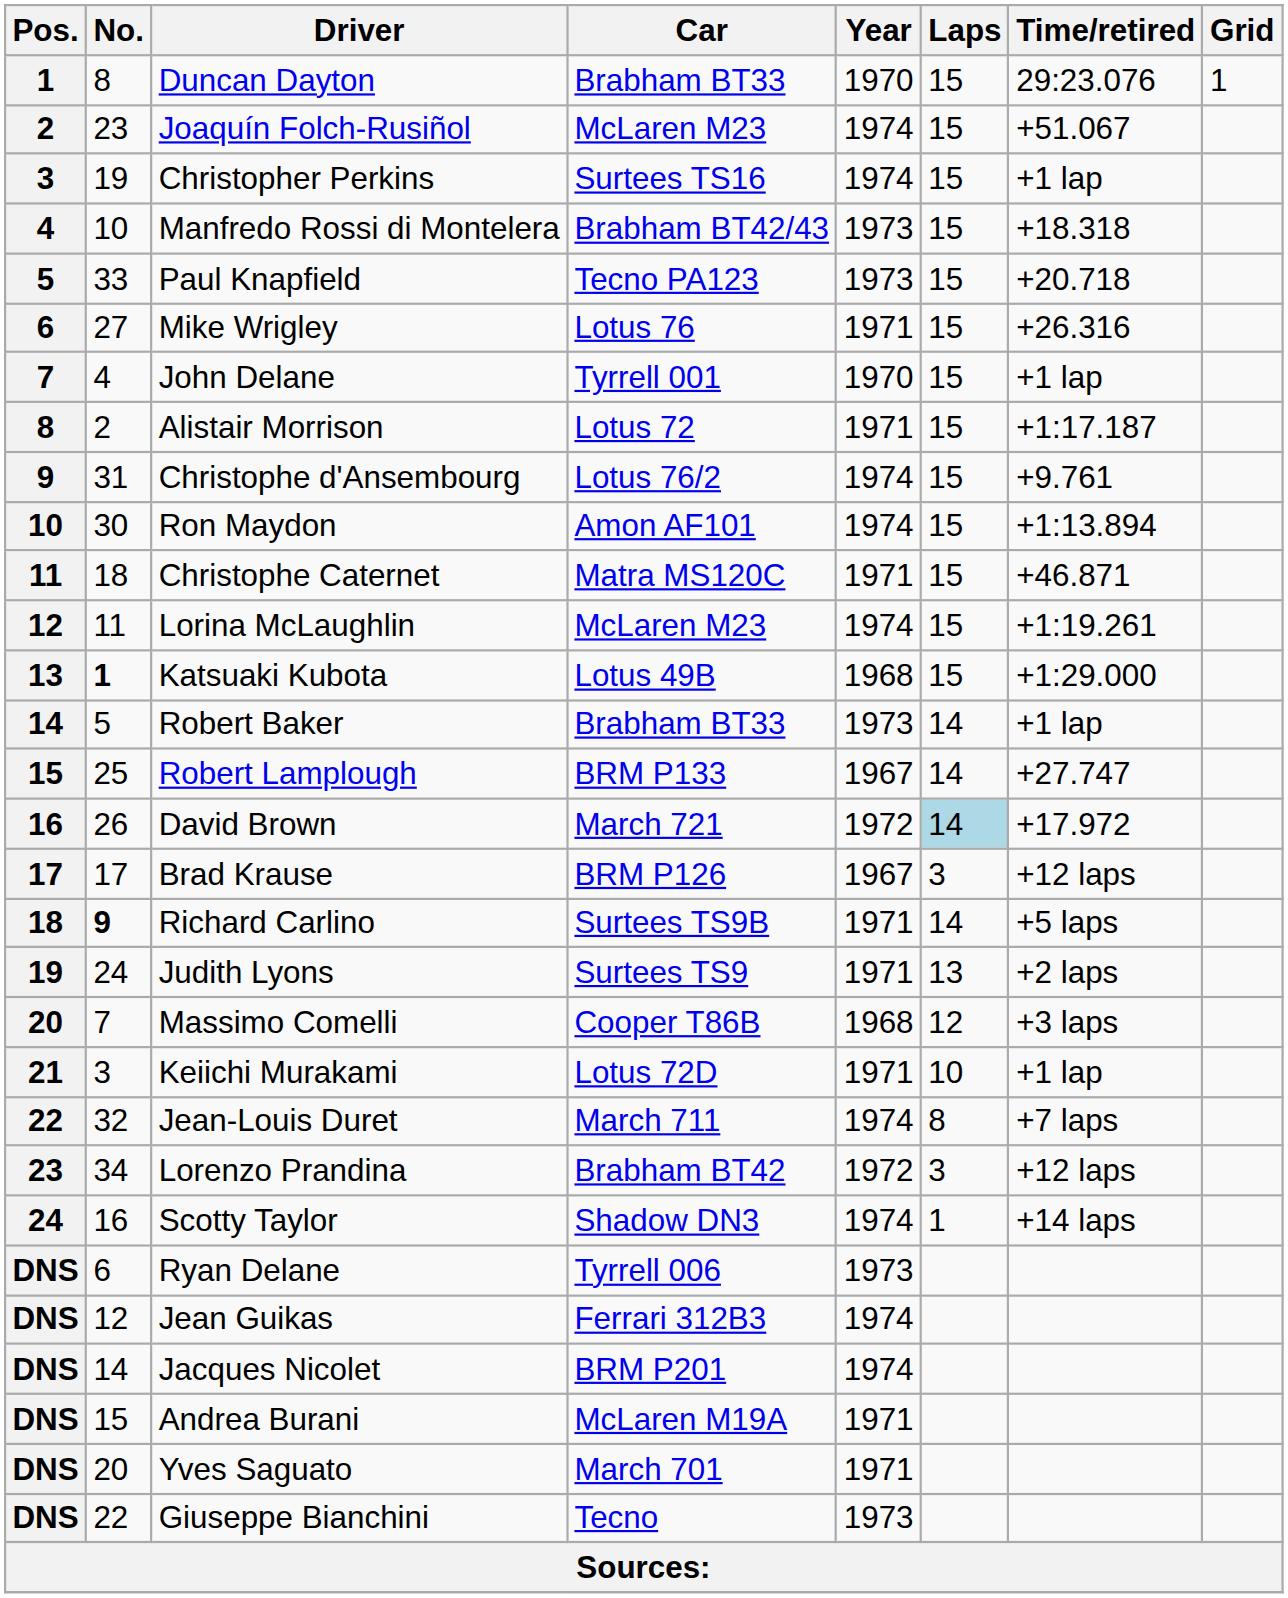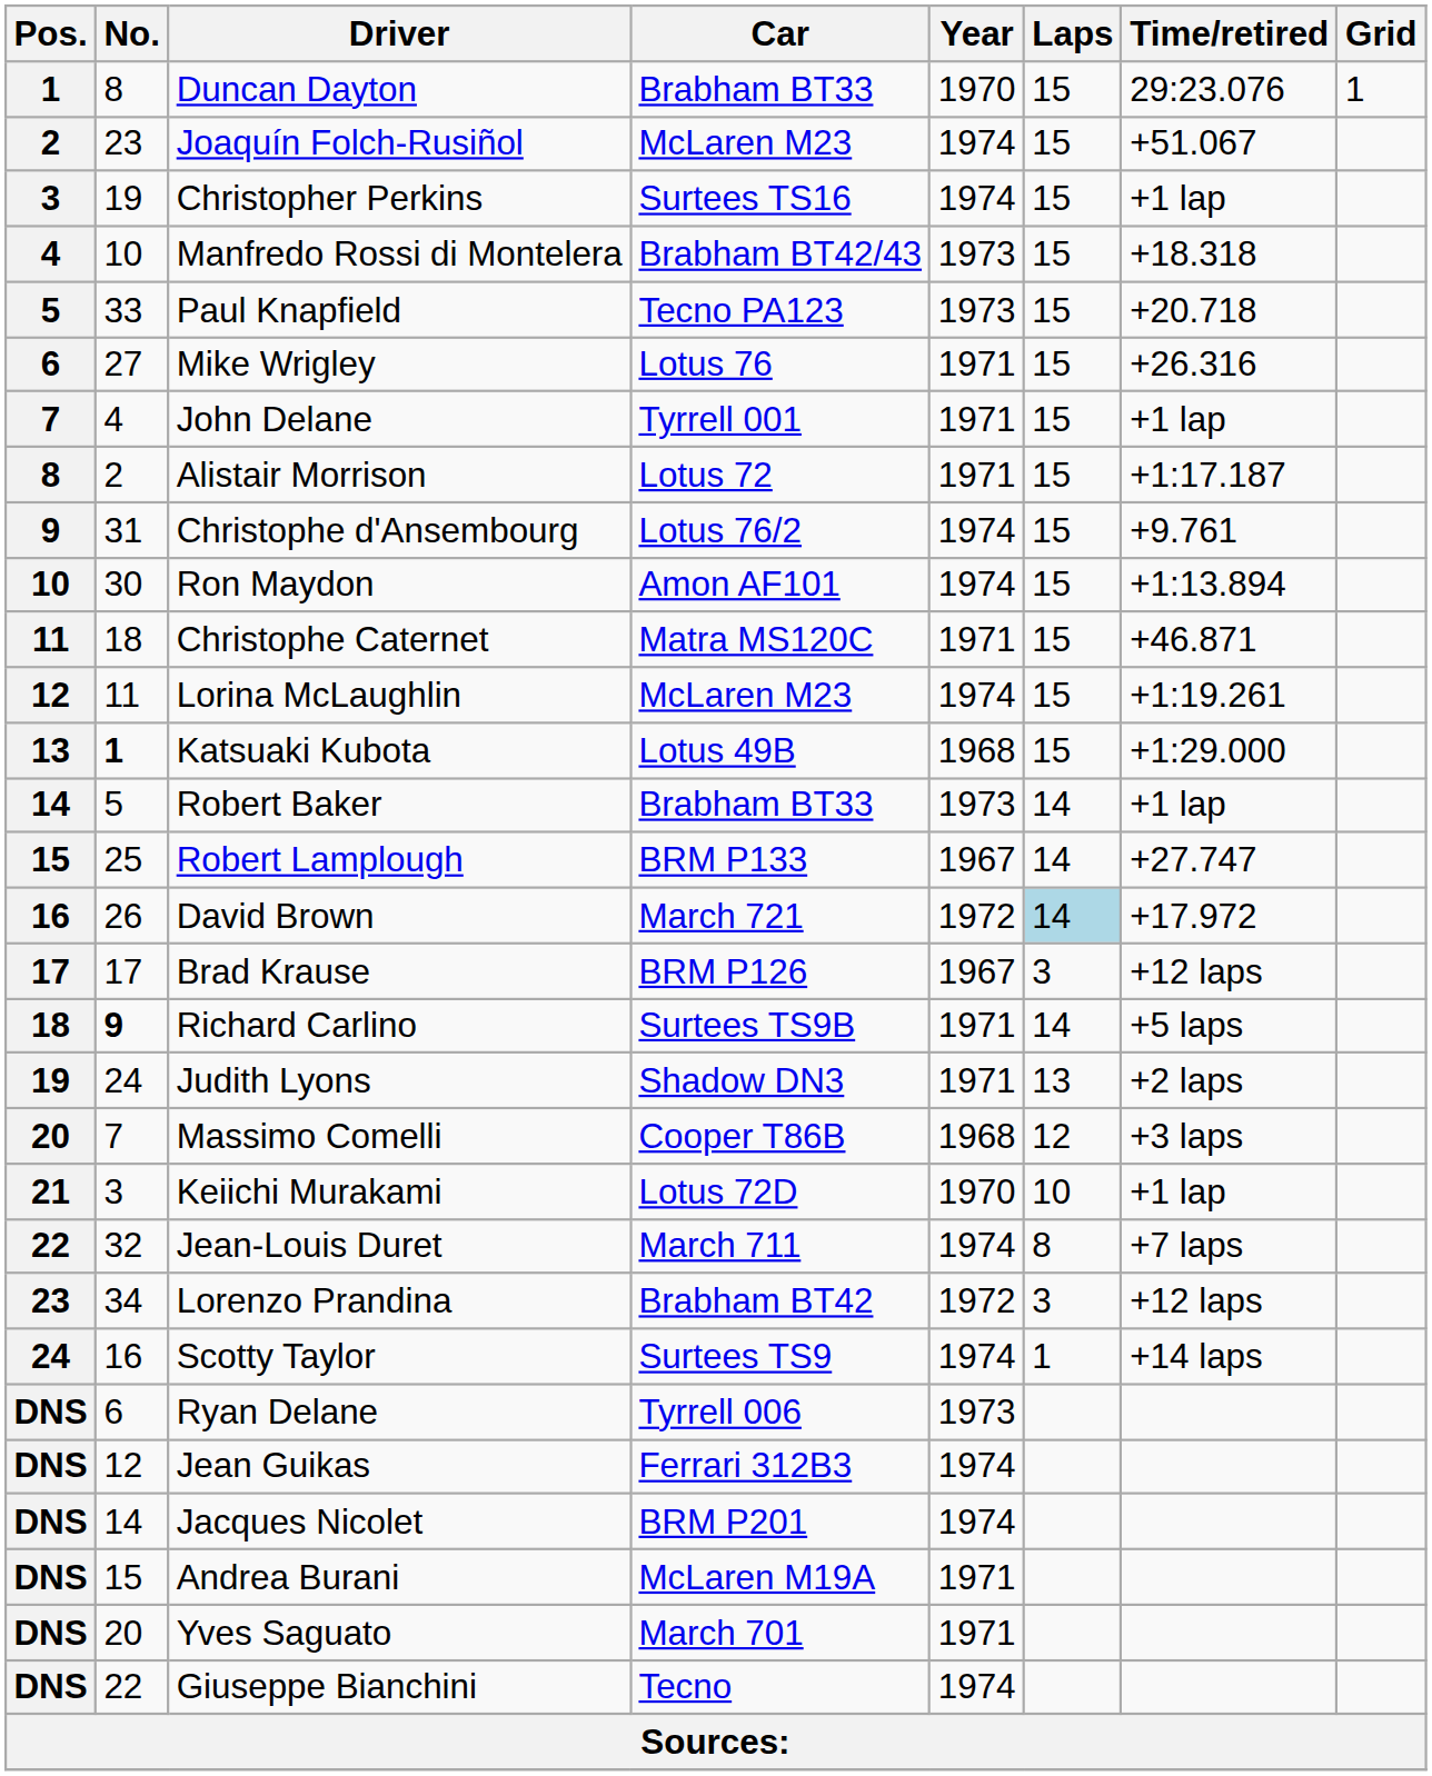 <table class="wikitable" style="font-size:90%">
 <tr>
 <th>Pos.</th>
 <th>No.</th>
 <th>Driver</th>
 <th>Car</th>
 <th>Year</th>
 <th>Laps</th>
 <th>Time/retired</th>
 <th>Grid</th>
 </tr>
 <tr>
 <th>1</th>
 <td>8</td>
 <td> <a href='#'>Duncan Dayton</a></td>
 <td><a href='#'>Brabham BT33</a></td>
 <td>1970</td>
 <td>15</td>
 <td>29:23.076</td>
 <td>1</td>
 </tr>
 <tr>
 <th>2</th>
 <td>23</td>
 <td> <a href='#'>Joaquín Folch-Rusiñol</a></td>
 <td><a href='#'>McLaren M23</a></td>
 <td>1974</td>
 <td>15</td>
 <td>+51.067</td>
 <td></td>
 </tr>
 <tr>
 <th>3</th>
 <td>19</td>
 <td> Christopher Perkins</td>
 <td><a href='#'>Surtees TS16</a></td>
 <td>1974</td>
 <td>15</td>
 <td>+1 lap</td>
 <td></td>
 </tr>
 <tr>
 <th>4</th>
 <td>10</td>
 <td> Manfredo Rossi di Montelera</td>
 <td><a href='#'>Brabham BT42/43</a></td>
 <td>1973</td>
 <td>15</td>
 <td>+18.318</td>
 <td></td>
 </tr>
 <tr>
 <th>5</th>
 <td>33</td>
 <td> Paul Knapfield</td>
 <td><a href='#'>Tecno PA123</a></td>
 <td>1973</td>
 <td>15</td>
 <td>+20.718</td>
 <td></td>
 </tr>
 <tr>
 <th>6</th>
 <td>27</td>
 <td> Mike Wrigley</td>
 <td><a href='#'>Lotus 76</a></td>
 <td>1971</td>
 <td>15</td>
 <td>+26.316</td>
 <td></td>
 </tr>
 <tr>
 <th>7</th>
 <td>4</td>
 <td> John Delane</td>
 <td><a href='#'>Tyrrell 001</a></td>
-<td>1970</td>
+<td>1971</td>
 <td>15</td>
 <td>+1 lap</td>
 <td></td>
 </tr>
 <tr>
 <th>8</th>
 <td>2</td>
 <td> Alistair Morrison</td>
 <td><a href='#'>Lotus 72</a></td>
 <td>1971</td>
 <td>15</td>
 <td>+1:17.187</td>
 <td></td>
 </tr>
 <tr>
 <th>9</th>
 <td>31</td>
 <td> Christophe d'Ansembourg</td>
 <td><a href='#'>Lotus 76/2</a></td>
 <td>1974</td>
 <td>15</td>
 <td>+9.761</td>
 <td></td>
 </tr>
 <tr>
 <th>10</th>
 <td>30</td>
 <td> Ron Maydon</td>
 <td><a href='#'>Amon AF101</a></td>
 <td>1974</td>
 <td>15</td>
 <td>+1:13.894</td>
 <td></td>
 </tr>
 <tr>
 <th>11</th>
 <td>18</td>
 <td> Christophe Caternet</td>
 <td><a href='#'>Matra MS120C</a></td>
 <td>1971</td>
 <td>15</td>
 <td>+46.871</td>
 <td></td>
 </tr>
 <tr>
 <th>12</th>
 <td>11</td>
 <td> Lorina McLaughlin</td>
 <td><a href='#'>McLaren M23</a></td>
 <td>1974</td>
 <td>15</td>
 <td>+1:19.261</td>
 <td></td>
 </tr>
 <tr>
 <th>13</th>
 <td><strong>1</strong></td>
 <td> Katsuaki Kubota</td>
 <td><a href='#'>Lotus 49B</a></td>
 <td>1968</td>
 <td>15</td>
 <td>+1:29.000</td>
 <td></td>
 </tr>
 <tr>
 <th>14</th>
 <td>5</td>
 <td> Robert Baker</td>
 <td><a href='#'>Brabham BT33</a></td>
 <td>1973</td>
 <td>14</td>
 <td>+1 lap</td>
 <td></td>
 </tr>
 <tr>
 <th>15</th>
 <td>25</td>
 <td> <a href='#'>Robert Lamplough</a></td>
 <td><a href='#'>BRM P133</a></td>
 <td>1967</td>
 <td>14</td>
 <td>+27.747</td>
 <td></td>
 </tr>
 <tr>
 <th>16</th>
 <td>26</td>
 <td> David Brown</td>
 <td><a href='#'>March 721</a></td>
 <td>1972</td>
 <td style="background: lightblue;">14</td>
 <td>+17.972</td>
 <td></td>
 </tr>
 <tr>
 <th>17</th>
 <td>17</td>
 <td> Brad Krause</td>
 <td><a href='#'>BRM P126</a></td>
 <td>1967</td>
 <td>3</td>
 <td>+12 laps</td>
 <td></td>
 </tr>
 <tr>
 <th>18</th>
 <td><strong>9</strong></td>
 <td> Richard Carlino</td>
 <td><a href='#'>Surtees TS9B</a></td>
 <td>1971</td>
 <td>14</td>
 <td>+5 laps</td>
 <td></td>
 </tr>
 <tr>
 <th>19</th>
 <td>24</td>
 <td> Judith Lyons</td>
-<td><a href='#'>Surtees TS9</a></td>
+<td><a href='#'>Shadow DN3</a></td>
 <td>1971</td>
 <td>13</td>
 <td>+2 laps</td>
 <td></td>
 </tr>
 <tr>
 <th>20</th>
 <td>7</td>
 <td> Massimo Comelli</td>
 <td><a href='#'>Cooper T86B</a></td>
 <td>1968</td>
 <td>12</td>
 <td>+3 laps</td>
 <td></td>
 </tr>
 <tr>
 <th>21</th>
 <td>3</td>
 <td> Keiichi Murakami</td>
 <td><a href='#'>Lotus 72D</a></td>
-<td>1971</td>
+<td>1970</td>
 <td>10</td>
 <td>+1 lap</td>
 <td></td>
 </tr>
 <tr>
 <th>22</th>
 <td>32</td>
 <td> Jean-Louis Duret</td>
 <td><a href='#'>March 711</a></td>
 <td>1974</td>
 <td>8</td>
 <td>+7 laps</td>
 <td></td>
 </tr>
 <tr>
 <th>23</th>
 <td>34</td>
 <td> Lorenzo Prandina</td>
 <td><a href='#'>Brabham BT42</a></td>
 <td>1972</td>
 <td>3</td>
 <td>+12 laps</td>
 <td></td>
 </tr>
 <tr>
 <th>24</th>
 <td>16</td>
 <td> Scotty Taylor</td>
-<td><a href='#'>Shadow DN3</a></td>
+<td><a href='#'>Surtees TS9</a></td>
 <td>1974</td>
 <td>1</td>
 <td>+14 laps</td>
 <td></td>
 </tr>
 <tr>
 <th>DNS</th>
 <td>6</td>
 <td> Ryan Delane</td>
 <td><a href='#'>Tyrrell 006</a></td>
 <td>1973</td>
 <td></td>
 <td></td>
 <td></td>
 </tr>
 <tr>
 <th>DNS</th>
 <td>12</td>
 <td> Jean Guikas</td>
 <td><a href='#'>Ferrari 312B3</a></td>
 <td>1974</td>
 <td></td>
 <td></td>
 <td></td>
 </tr>
 <tr>
 <th>DNS</th>
 <td>14</td>
 <td> Jacques Nicolet</td>
 <td><a href='#'>BRM P201</a></td>
 <td>1974</td>
 <td></td>
 <td></td>
 <td></td>
 </tr>
 <tr>
 <th>DNS</th>
 <td>15</td>
 <td> Andrea Burani</td>
 <td><a href='#'>McLaren M19A</a></td>
 <td>1971</td>
 <td></td>
 <td></td>
 <td></td>
 </tr>
 <tr>
 <th>DNS</th>
 <td>20</td>
 <td> Yves Saguato</td>
 <td><a href='#'>March 701</a></td>
 <td>1971</td>
 <td></td>
 <td></td>
 <td></td>
 </tr>
 <tr>
 <th>DNS</th>
 <td>22</td>
 <td> Giuseppe Bianchini</td>
 <td><a href='#'>Tecno</a></td>
-<td>1973</td>
+<td>1974</td>
 <td></td>
 <td></td>
 <td></td>
 </tr>
 <tr style="background-color:#E5E4E2" align="center">
 <th colspan=8>Sources:</th>
 </tr>
 <tr>
 </tr>
 </table>
